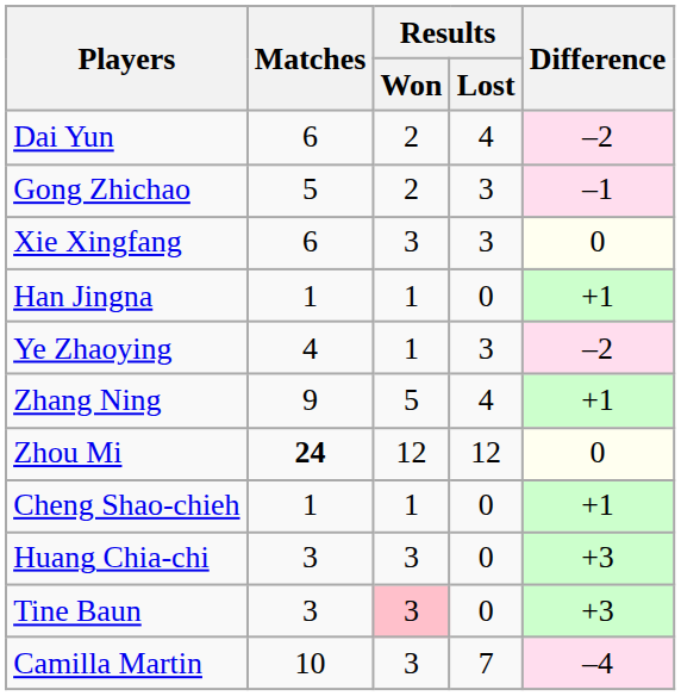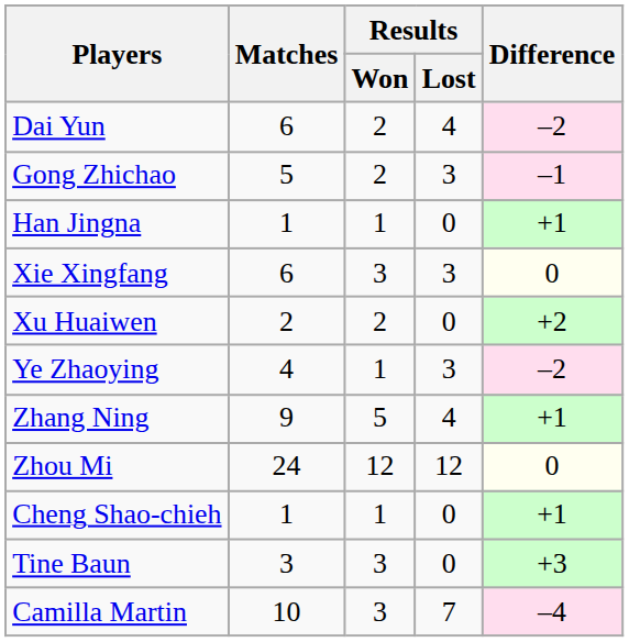 <table class=wikitable style="text-align:center; font-size:small">
 <tr>
 <th rowspan="2">Players</th>
 <th rowspan="2">Matches</th>
 <th colspan="2">Results</th>
 <th rowspan="2">Difference</th>
 </tr>
 <tr>
 <th>Won</th>
 <th>Lost</th>
 </tr>
 <tr>
 <td align="left"> <a href='#'>Dai Yun</a></td>
 <td>6</td>
 <td>2</td>
 <td>4</td>
 <td bgcolor="#ffddee">–2</td>
 </tr>
 <tr>
 <td align="left"> <a href='#'>Gong Zhichao</a></td>
 <td>5</td>
 <td>2</td>
 <td>3</td>
 <td bgcolor="#ffddee">–1</td>
 </tr>
 <tr>
+<td align="left"> <a href='#'>Han Jingna</a></td>
+<td>1</td>
+<td>1</td>
+<td>0</td>
+<td bgcolor="#ccffcc">+1</td>
+</tr>
+<tr>
 <td align="left"> <a href='#'>Xie Xingfang</a></td>
 <td>6</td>
 <td>3</td>
 <td>3</td>
 <td bgcolor="#fffff0">0</td>
 </tr>
 <tr>
-<td align="left"> <a href='#'>Han Jingna</a></td>
-<td>1</td>
-<td>1</td>
+<td align="left"> <a href='#'>Xu Huaiwen</a></td>
+<td>2</td>
+<td>2</td>
 <td>0</td>
-<td bgcolor="#ccffcc">+1</td>
+<td bgcolor="#ccffcc">+2</td>
 </tr>
 <tr>
 <td align="left"> <a href='#'>Ye Zhaoying</a></td>
 <td>4</td>
 <td>1</td>
 <td>3</td>
 <td bgcolor="#ffddee">–2</td>
 </tr>
 <tr>
 <td align="left"> <a href='#'>Zhang Ning</a></td>
 <td>9</td>
 <td>5</td>
 <td>4</td>
 <td bgcolor="#ccffcc">+1</td>
 </tr>
 <tr>
 <td align="left"> <a href='#'>Zhou Mi</a></td>
-<td><strong>24</strong></td>
+<td>24</td>
 <td>12</td>
 <td>12</td>
 <td bgcolor="#fffff0">0</td>
 </tr>
 <tr>
 <td align="left"> <a href='#'>Cheng Shao-chieh</a></td>
 <td>1</td>
 <td>1</td>
 <td>0</td>
 <td bgcolor="#ccffcc">+1</td>
 </tr>
 <tr>
-<td align="left"> <a href='#'>Huang Chia-chi</a></td>
+<td align="left"> <a href='#'>Tine Baun</a></td>
 <td>3</td>
 <td>3</td>
-<td>0</td>
-<td bgcolor="#ccffcc">+3</td>
-</tr>
-<tr>
-<td align="left"> <a href='#'>Tine Baun</a></td>
-<td>3</td>
-<td style="background: pink;">3</td>
 <td>0</td>
 <td bgcolor="#ccffcc">+3</td>
 </tr>
 <tr>
 <td align="left"> <a href='#'>Camilla Martin</a></td>
 <td>10</td>
 <td>3</td>
 <td>7</td>
 <td bgcolor="#ffddee">–4</td>
 </tr>
 </table>
